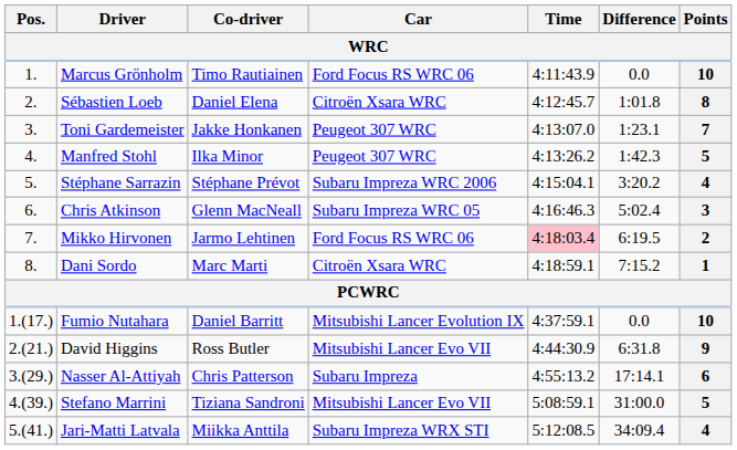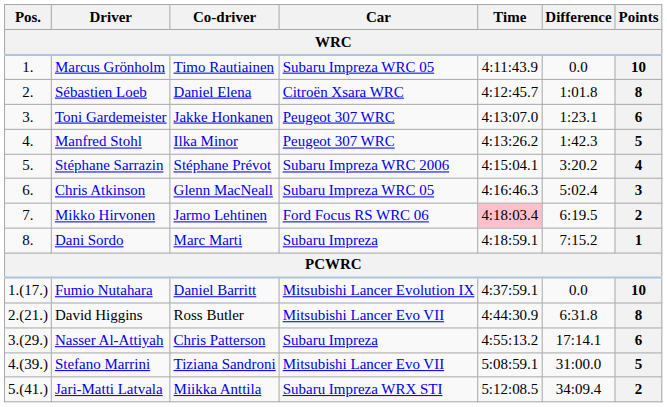 <table class="wikitable" style="text-align: center; font-size: 90%; max-width: 950px;">
 <tr>
 <th>Pos.</th>
 <th>Driver</th>
 <th>Co-driver</th>
 <th>Car</th>
 <th>Time</th>
 <th>Difference</th>
 <th>Points</th>
 </tr>
 <tr>
 <th colspan="7" style="border-bottom: 2px solid LightSteelBlue;">WRC</th>
 </tr>
 <tr>
 <td>1.</td>
 <td align="left"> <a href='#'>Marcus Grönholm</a></td>
 <td align="left"> <a href='#'>Timo Rautiainen</a></td>
-<td align="left"><a href='#'>Ford Focus RS WRC 06</a></td>
+<td align="left"><a href='#'>Subaru Impreza WRC 05</a></td>
 <td>4:11:43.9</td>
 <td>0.0</td>
 <th>10</th>
 </tr>
 <tr>
 <td>2.</td>
 <td align="left"> <a href='#'>Sébastien Loeb</a></td>
 <td align="left"> <a href='#'>Daniel Elena</a></td>
 <td align="left"><a href='#'>Citroën Xsara WRC</a></td>
 <td>4:12:45.7</td>
 <td>1:01.8</td>
 <th>8</th>
 </tr>
 <tr>
 <td>3.</td>
 <td align="left"> <a href='#'>Toni Gardemeister</a></td>
 <td align="left"> <a href='#'>Jakke Honkanen</a></td>
 <td align="left"><a href='#'>Peugeot 307 WRC</a></td>
 <td>4:13:07.0</td>
 <td>1:23.1</td>
-<th>7</th>
+<th>6</th>
 </tr>
 <tr>
 <td>4.</td>
 <td align="left"> <a href='#'>Manfred Stohl</a></td>
 <td align="left"> <a href='#'>Ilka Minor</a></td>
 <td align="left"><a href='#'>Peugeot 307 WRC</a></td>
 <td>4:13:26.2</td>
 <td>1:42.3</td>
 <th>5</th>
 </tr>
 <tr>
 <td>5.</td>
 <td align="left"> <a href='#'>Stéphane Sarrazin</a></td>
 <td align="left"> <a href='#'>Stéphane Prévot</a></td>
 <td align="left"><a href='#'>Subaru Impreza WRC 2006</a></td>
 <td>4:15:04.1</td>
 <td>3:20.2</td>
 <th>4</th>
 </tr>
 <tr>
 <td>6.</td>
 <td align="left"> <a href='#'>Chris Atkinson</a></td>
 <td align="left"> <a href='#'>Glenn MacNeall</a></td>
 <td align="left"><a href='#'>Subaru Impreza WRC 05</a></td>
 <td>4:16:46.3</td>
 <td>5:02.4</td>
 <th>3</th>
 </tr>
 <tr>
 <td>7.</td>
 <td align="left"> <a href='#'>Mikko Hirvonen</a></td>
 <td align="left"> <a href='#'>Jarmo Lehtinen</a></td>
 <td align="left"><a href='#'>Ford Focus RS WRC 06</a></td>
 <td style="background: pink;">4:18:03.4</td>
 <td>6:19.5</td>
 <th>2</th>
 </tr>
 <tr>
 <td>8.</td>
 <td align="left"> <a href='#'>Dani Sordo</a></td>
 <td align="left"> <a href='#'>Marc Marti</a></td>
-<td align="left"><a href='#'>Citroën Xsara WRC</a></td>
+<td align="left"><a href='#'>Subaru Impreza</a></td>
 <td>4:18:59.1</td>
 <td>7:15.2</td>
 <th>1</th>
 </tr>
 <tr>
 <th colspan="7" style="border-bottom: 2px solid LightSteelBlue;">PCWRC</th>
 </tr>
 <tr>
 <td>1.(17.)</td>
 <td align="left"> <a href='#'>Fumio Nutahara</a></td>
 <td align="left"> <a href='#'>Daniel Barritt</a></td>
 <td align="left"><a href='#'>Mitsubishi Lancer Evolution IX</a></td>
 <td>4:37:59.1</td>
 <td>0.0</td>
 <th>10</th>
 </tr>
 <tr>
 <td>2.(21.)</td>
 <td align="left"> David Higgins</td>
 <td align="left"> Ross Butler</td>
 <td align="left"><a href='#'>Mitsubishi Lancer Evo VII</a></td>
 <td>4:44:30.9</td>
 <td>6:31.8</td>
-<th>9</th>
+<th>8</th>
 </tr>
 <tr>
 <td>3.(29.)</td>
 <td align="left"> <a href='#'>Nasser Al-Attiyah</a></td>
 <td align="left"> <a href='#'>Chris Patterson</a></td>
 <td align="left"><a href='#'>Subaru Impreza</a></td>
 <td>4:55:13.2</td>
 <td>17:14.1</td>
 <th>6</th>
 </tr>
 <tr>
 <td>4.(39.)</td>
 <td align="left"> <a href='#'>Stefano Marrini</a></td>
 <td align="left"> <a href='#'>Tiziana Sandroni</a></td>
 <td align="left"><a href='#'>Mitsubishi Lancer Evo VII</a></td>
 <td>5:08:59.1</td>
 <td>31:00.0</td>
 <th>5</th>
 </tr>
 <tr>
 <td>5.(41.)</td>
 <td align="left"> <a href='#'>Jari-Matti Latvala</a></td>
 <td align="left"> <a href='#'>Miikka Anttila</a></td>
 <td align="left"><a href='#'>Subaru Impreza WRX STI</a></td>
 <td>5:12:08.5</td>
 <td>34:09.4</td>
-<th>4</th>
+<th>2</th>
 </tr>
 </table>
